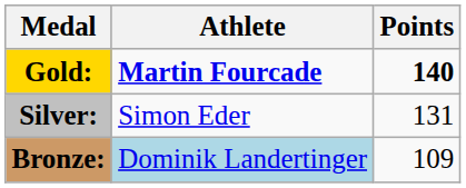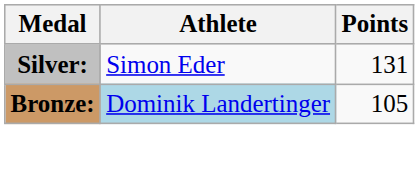 <table class="wikitable">
 <tr>
 <th>Medal</th>
 <th>Athlete</th>
 <th>Points</th>
-</tr>
-<tr>
-<td style="text-align:center;background-color:gold;"><strong>Gold:</strong></td>
-<td> <strong><a href='#'>Martin Fourcade</a></strong></td>
-<td align="right"><strong>140</strong></td>
 </tr>
 <tr>
 <td style="text-align:center;background-color:silver;"><strong>Silver:</strong></td>
 <td> <a href='#'>Simon Eder</a></td>
 <td align="right">131</td>
 </tr>
 <tr>
 <td style="text-align:center;background-color:#CC9966;"><strong>Bronze:</strong></td>
 <td style="background: lightblue;"> <a href='#'>Dominik Landertinger</a></td>
-<td align="right">109</td>
+<td align="right">105</td>
 </tr>
 </table>
